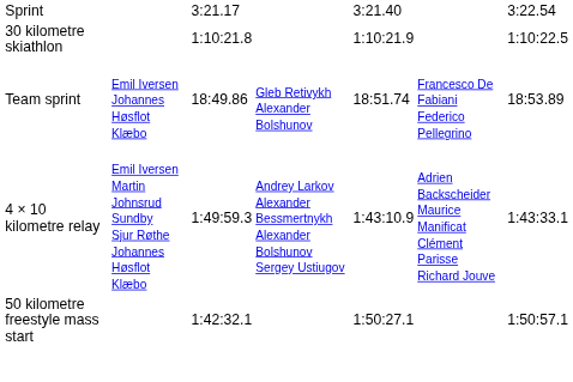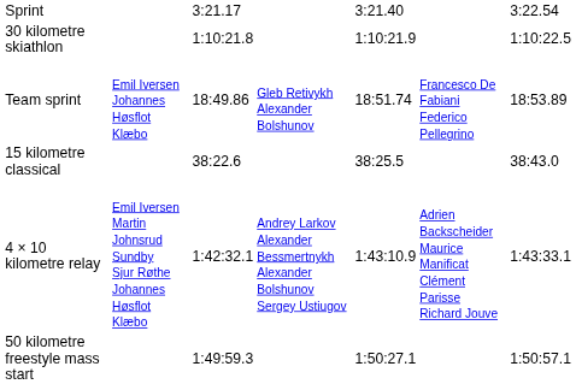 <table>
 <tr>
 <td>Sprint<br></td>
 <td></td>
 <td>3:21.17</td>
 <td></td>
 <td>3:21.40</td>
 <td></td>
 <td>3:22.54</td>
 </tr>
 <tr>
 <td>30 kilometre skiathlon<br></td>
 <td></td>
 <td>1:10:21.8</td>
 <td></td>
 <td>1:10:21.9</td>
 <td></td>
 <td>1:10:22.5</td>
 </tr>
 <tr>
 <td>Team sprint<br></td>
 <td><br><small><a href='#'>Emil Iversen</a><br><a href='#'>Johannes Høsflot Klæbo</a></small></td>
 <td>18:49.86</td>
 <td><br><small><a href='#'>Gleb Retivykh</a><br><a href='#'>Alexander Bolshunov</a></small></td>
 <td>18:51.74</td>
 <td><br><small><a href='#'>Francesco De Fabiani</a><br><a href='#'>Federico Pellegrino</a></small></td>
 <td>18:53.89</td>
 </tr>
 <tr>
+<td>15 kilometre classical<br></td>
+<td></td>
+<td>38:22.6</td>
+<td></td>
+<td>38:25.5</td>
+<td></td>
+<td>38:43.0</td>
+</tr>
+<tr>
 <td>4 × 10 kilometre relay<br></td>
 <td><br><small><a href='#'>Emil Iversen</a><br><a href='#'>Martin Johnsrud Sundby</a><br><a href='#'>Sjur Røthe</a><br><a href='#'>Johannes Høsflot Klæbo</a></small></td>
-<td>1:49:59.3</td>
+<td>1:42:32.1</td>
 <td><br><small><a href='#'>Andrey Larkov</a><br><a href='#'>Alexander Bessmertnykh</a><br><a href='#'>Alexander Bolshunov</a><br><a href='#'>Sergey Ustiugov</a></small></td>
 <td>1:43:10.9</td>
 <td><br><small><a href='#'>Adrien Backscheider</a><br><a href='#'>Maurice Manificat</a><br><a href='#'>Clément Parisse</a><br><a href='#'>Richard Jouve</a></small></td>
 <td>1:43:33.1</td>
 </tr>
 <tr>
 <td>50 kilometre freestyle mass start<br></td>
 <td></td>
-<td>1:42:32.1</td>
+<td>1:49:59.3</td>
 <td></td>
 <td>1:50:27.1</td>
 <td></td>
 <td>1:50:57.1</td>
 </tr>
 </table>
